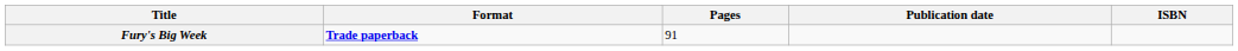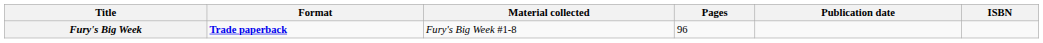 <table class="wikitable" style="width: 99%;">
 <tr>
 <th scope="col">Title</th>
 <th scope="col">Format</th>
+<th scope="col">Material collected</th>
 <th scope="col">Pages</th>
 <th scope="col">Publication date</th>
 <th scope="col">ISBN</th>
 </tr>
 <tr>
 <th scope="row"><em>Fury's Big Week</em></th>
 <td><strong><a href='#'>Trade paperback</a></strong></td>
-<td>91</td>
+<td><em>Fury's Big Week</em> #1-8</td>
+<td>96</td>
 <td></td>
 <td></td>
 </tr>
 </table>
